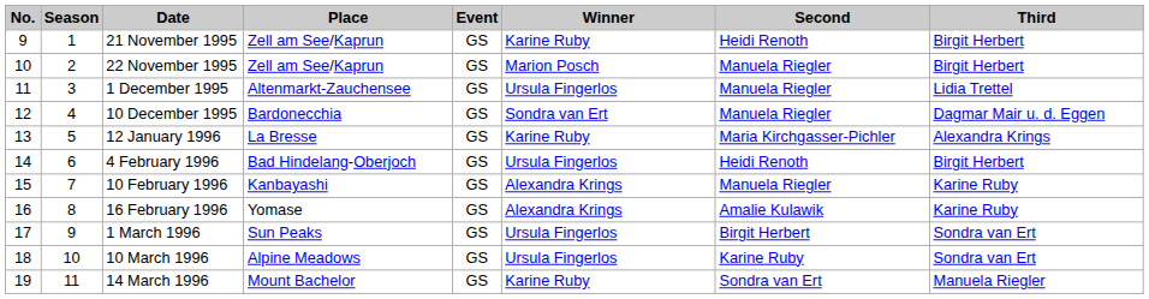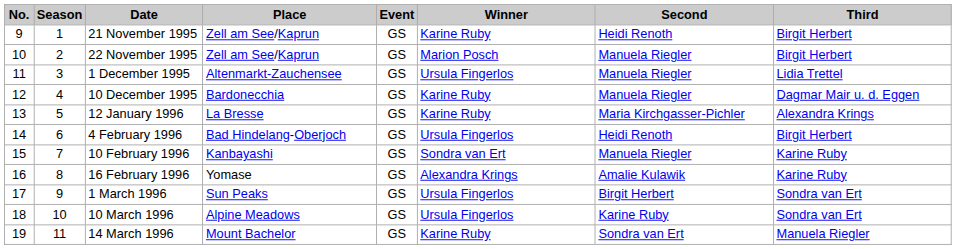 <table class="wikitable plainrowheaders" style="background:#fff; font-size:86%; border:grey solid 1px; border-collapse:collapse;">
 <tr style="background:#ccc; text-align:center;">
 <th scope="col" style="background:#ccc; width:25px;">No.</th>
 <th scope="col" style="background:#ccc; width:30px;">Season</th>
 <th scope="col" style="background:#ccc; width:120px;">Date</th>
 <th scope="col" style="background:#ccc; width:180px;">Place</th>
 <th scope="col" style="background:#ccc; width:15px;">Event</th>
 <th scope="col" style="background:#ccc; width:185px;">Winner</th>
 <th scope="col" style="background:#ccc; width:185px;">Second</th>
 <th scope="col" style="background:#ccc; width:185px;">Third</th>
 </tr>
 <tr>
 <td align=center>9</td>
 <td align=center>1</td>
 <td>21 November 1995</td>
 <td> <a href='#'>Zell am See</a>/<a href='#'>Kaprun</a></td>
 <td align=center>GS</td>
 <td> <a href='#'>Karine Ruby</a></td>
 <td> <a href='#'>Heidi Renoth</a></td>
 <td> <a href='#'>Birgit Herbert</a></td>
 </tr>
 <tr>
 <td align=center>10</td>
 <td align=center>2</td>
 <td>22 November 1995</td>
 <td> <a href='#'>Zell am See</a>/<a href='#'>Kaprun</a></td>
 <td align=center>GS</td>
 <td> <a href='#'>Marion Posch</a></td>
 <td> <a href='#'>Manuela Riegler</a></td>
 <td> <a href='#'>Birgit Herbert</a></td>
 </tr>
 <tr>
 <td align=center>11</td>
 <td align=center>3</td>
 <td>1 December 1995</td>
 <td> <a href='#'>Altenmarkt-Zauchensee</a></td>
 <td align=center>GS</td>
 <td> <a href='#'>Ursula Fingerlos</a></td>
 <td> <a href='#'>Manuela Riegler</a></td>
 <td> <a href='#'>Lidia Trettel</a></td>
 </tr>
 <tr>
 <td align=center>12</td>
 <td align=center>4</td>
 <td>10 December 1995</td>
 <td> <a href='#'>Bardonecchia</a></td>
 <td align=center>GS</td>
-<td> <a href='#'>Sondra van Ert</a></td>
+<td> <a href='#'>Karine Ruby</a></td>
 <td> <a href='#'>Manuela Riegler</a></td>
 <td> <a href='#'>Dagmar Mair u. d. Eggen</a></td>
 </tr>
 <tr>
 <td align=center>13</td>
 <td align=center>5</td>
 <td>12 January 1996</td>
 <td> <a href='#'>La Bresse</a></td>
 <td align=center>GS</td>
 <td> <a href='#'>Karine Ruby</a></td>
 <td> <a href='#'>Maria Kirchgasser-Pichler</a></td>
 <td> <a href='#'>Alexandra Krings</a></td>
 </tr>
 <tr>
 <td align=center>14</td>
 <td align=center>6</td>
 <td>4 February 1996</td>
 <td> <a href='#'>Bad Hindelang</a>-<a href='#'>Oberjoch</a></td>
 <td align=center>GS</td>
 <td> <a href='#'>Ursula Fingerlos</a></td>
 <td> <a href='#'>Heidi Renoth</a></td>
 <td> <a href='#'>Birgit Herbert</a></td>
 </tr>
 <tr>
 <td align=center>15</td>
 <td align=center>7</td>
 <td>10 February 1996</td>
 <td> <a href='#'>Kanbayashi</a></td>
 <td align=center>GS</td>
-<td> <a href='#'>Alexandra Krings</a></td>
+<td> <a href='#'>Sondra van Ert</a></td>
 <td> <a href='#'>Manuela Riegler</a></td>
 <td> <a href='#'>Karine Ruby</a></td>
 </tr>
 <tr>
 <td align=center>16</td>
 <td align=center>8</td>
 <td>16 February 1996</td>
 <td> Yomase</td>
 <td align=center>GS</td>
 <td> <a href='#'>Alexandra Krings</a></td>
 <td> <a href='#'>Amalie Kulawik</a></td>
 <td> <a href='#'>Karine Ruby</a></td>
 </tr>
 <tr>
 <td align=center>17</td>
 <td align=center>9</td>
 <td>1 March 1996</td>
 <td> <a href='#'>Sun Peaks</a></td>
 <td align=center>GS</td>
 <td> <a href='#'>Ursula Fingerlos</a></td>
 <td> <a href='#'>Birgit Herbert</a></td>
 <td> <a href='#'>Sondra van Ert</a></td>
 </tr>
 <tr>
 <td align=center>18</td>
 <td align=center>10</td>
 <td>10 March 1996</td>
 <td> <a href='#'>Alpine Meadows</a></td>
 <td align=center>GS</td>
 <td> <a href='#'>Ursula Fingerlos</a></td>
 <td> <a href='#'>Karine Ruby</a></td>
 <td> <a href='#'>Sondra van Ert</a></td>
 </tr>
 <tr>
 <td align=center>19</td>
 <td align=center>11</td>
 <td>14 March 1996</td>
 <td> <a href='#'>Mount Bachelor</a></td>
 <td align=center>GS</td>
 <td> <a href='#'>Karine Ruby</a></td>
 <td> <a href='#'>Sondra van Ert</a></td>
 <td> <a href='#'>Manuela Riegler</a></td>
 </tr>
 </table>
